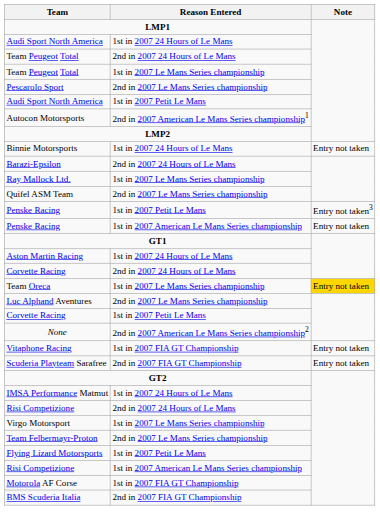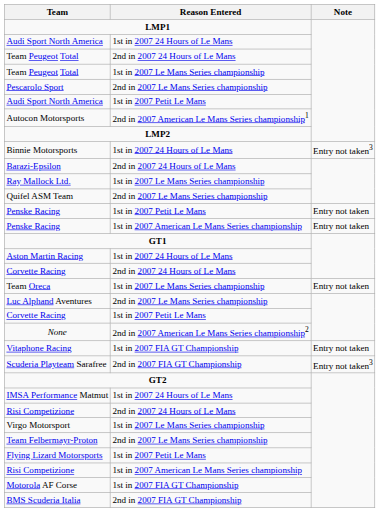 <table class="wikitable" style="font-size: 90%;">
 <tr>
 <th>Team</th>
 <th>Reason Entered</th>
 <th>Note</th>
 </tr>
 <tr>
 <td colspan="2" style="text-align:center;"><strong>LMP1</strong></td>
 </tr>
 <tr>
 <td> <a href='#'>Audi Sport North America</a></td>
 <td>1st in <a href='#'>2007 24 Hours of Le Mans</a></td>
 </tr>
 <tr>
 <td> Team <a href='#'>Peugeot</a> <a href='#'>Total</a></td>
 <td>2nd in <a href='#'>2007 24 Hours of Le Mans</a></td>
 </tr>
 <tr>
 <td> Team <a href='#'>Peugeot</a> <a href='#'>Total</a></td>
 <td>1st in <a href='#'>2007 Le Mans Series championship</a></td>
 </tr>
 <tr>
 <td> <a href='#'>Pescarolo Sport</a></td>
 <td>2nd in <a href='#'>2007 Le Mans Series championship</a></td>
 </tr>
 <tr>
 <td> <a href='#'>Audi Sport North America</a></td>
 <td>1st in <a href='#'>2007 Petit Le Mans</a></td>
 </tr>
 <tr>
 <td> Autocon Motorsports</td>
 <td>2nd in <a href='#'>2007 American Le Mans Series championship</a><sup>1</sup></td>
 </tr>
 <tr>
 <td colspan="2" style="text-align:center;"><strong>LMP2</strong></td>
 </tr>
 <tr>
 <td> Binnie Motorsports</td>
 <td>1st in <a href='#'>2007 24 Hours of Le Mans</a></td>
-<td>Entry not taken</td>
+<td>Entry not taken<sup>3</sup></td>
 </tr>
 <tr>
 <td> <a href='#'>Barazi-Epsilon</a></td>
 <td>2nd in <a href='#'>2007 24 Hours of Le Mans</a></td>
 </tr>
 <tr>
 <td> <a href='#'>Ray Mallock Ltd.</a></td>
 <td>1st in <a href='#'>2007 Le Mans Series championship</a></td>
 </tr>
 <tr>
 <td> Quifel ASM Team</td>
 <td>2nd in <a href='#'>2007 Le Mans Series championship</a></td>
 </tr>
 <tr>
 <td> <a href='#'>Penske Racing</a></td>
 <td>1st in <a href='#'>2007 Petit Le Mans</a></td>
-<td>Entry not taken<sup>3</sup></td>
+<td>Entry not taken</td>
 </tr>
 <tr>
 <td> <a href='#'>Penske Racing</a></td>
 <td>1st in <a href='#'>2007 American Le Mans Series championship</a></td>
 <td>Entry not taken</td>
 </tr>
 <tr>
 <td colspan="2" style="text-align:center;"><strong>GT1</strong></td>
 </tr>
 <tr>
 <td> <a href='#'>Aston Martin Racing</a></td>
 <td>1st in <a href='#'>2007 24 Hours of Le Mans</a></td>
 </tr>
 <tr>
 <td> <a href='#'>Corvette Racing</a></td>
 <td>2nd in <a href='#'>2007 24 Hours of Le Mans</a></td>
 </tr>
 <tr>
 <td> Team <a href='#'>Oreca</a></td>
 <td>1st in <a href='#'>2007 Le Mans Series championship</a></td>
-<td style="background: gold;">Entry not taken</td>
+<td>Entry not taken</td>
 </tr>
 <tr>
 <td> <a href='#'>Luc Alphand</a> Aventures</td>
 <td>2nd in <a href='#'>2007 Le Mans Series championship</a></td>
 </tr>
 <tr>
 <td> <a href='#'>Corvette Racing</a></td>
 <td>1st in <a href='#'>2007 Petit Le Mans</a></td>
 </tr>
 <tr>
 <td style="text-align:center;"><em>None</em></td>
 <td>2nd in <a href='#'>2007 American Le Mans Series championship</a><sup>2</sup></td>
 </tr>
 <tr>
 <td> <a href='#'>Vitaphone Racing</a></td>
 <td>1st in <a href='#'>2007 FIA GT Championship</a></td>
 <td>Entry not taken</td>
 </tr>
 <tr>
 <td> <a href='#'>Scuderia Playteam</a> Sarafree</td>
 <td>2nd in <a href='#'>2007 FIA GT Championship</a></td>
-<td>Entry not taken</td>
+<td>Entry not taken<sup>3</sup></td>
 </tr>
 <tr>
 <td colspan="2" style="text-align:center;"><strong>GT2</strong></td>
 </tr>
 <tr>
 <td> <a href='#'>IMSA Performance</a> Matmut</td>
 <td>1st in <a href='#'>2007 24 Hours of Le Mans</a></td>
 </tr>
 <tr>
 <td> <a href='#'>Risi Competizione</a></td>
 <td>2nd in <a href='#'>2007 24 Hours of Le Mans</a></td>
 </tr>
 <tr>
 <td> Virgo Motorsport</td>
 <td>1st in <a href='#'>2007 Le Mans Series championship</a></td>
 </tr>
 <tr>
 <td> <a href='#'>Team Felbermayr-Proton</a></td>
 <td>2nd in <a href='#'>2007 Le Mans Series championship</a></td>
 </tr>
 <tr>
 <td> <a href='#'>Flying Lizard Motorsports</a></td>
 <td>1st in <a href='#'>2007 Petit Le Mans</a></td>
 </tr>
 <tr>
 <td> <a href='#'>Risi Competizione</a></td>
 <td>1st in <a href='#'>2007 American Le Mans Series championship</a></td>
 </tr>
 <tr>
 <td> <a href='#'>Motorola</a> AF Corse</td>
 <td>1st in <a href='#'>2007 FIA GT Championship</a></td>
 </tr>
 <tr>
 <td> <a href='#'>BMS Scuderia Italia</a></td>
 <td>2nd in <a href='#'>2007 FIA GT Championship</a></td>
 </tr>
 </table>
